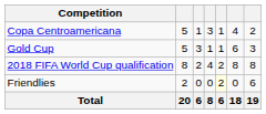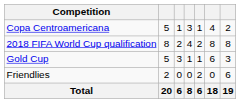 <table class="wikitable">
 <tr>
 <th>Competition</th>
 <th></th>
 <th></th>
 <th></th>
 <th></th>
 <th></th>
 <th></th>
 </tr>
 <tr align="center">
 <td align="left"><a href='#'>Copa Centroamericana</a></td>
 <td>5</td>
 <td>1</td>
 <td>3</td>
 <td>1</td>
 <td>4</td>
 <td>2</td>
 </tr>
 <tr align="center">
+<td align="left"><a href='#'>2018 FIFA World Cup qualification</a></td>
+<td>8</td>
+<td>2</td>
+<td>4</td>
+<td>2</td>
+<td>8</td>
+<td>8</td>
+</tr>
+<tr align="center">
 <td align="left"><a href='#'>Gold Cup</a></td>
 <td>5</td>
 <td>3</td>
 <td>1</td>
 <td>1</td>
 <td>6</td>
 <td>3</td>
 </tr>
 <tr align="center">
-<td align="left"><a href='#'>2018 FIFA World Cup qualification</a></td>
-<td>8</td>
-<td>2</td>
-<td>4</td>
-<td>2</td>
-<td>8</td>
-<td>8</td>
-</tr>
-<tr align="center">
 <td align="left">Friendlies</td>
 <td>2</td>
 <td>0</td>
 <td>0</td>
-<td style="background: lightyellow;">2</td>
+<td>2</td>
 <td>0</td>
 <td>6</td>
 </tr>
 <tr align="center">
 <th align="left"><strong>Total</strong></th>
 <th>20</th>
 <th>6</th>
 <th>8</th>
 <th>6</th>
 <th>18</th>
 <th>19</th>
 </tr>
 </table>
